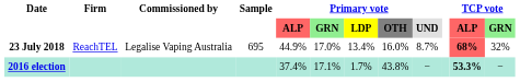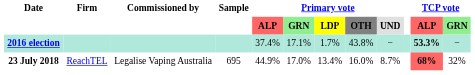 <table class="toccolours" cellpadding="5" cellspacing="0" style="float:left; margin-right:.5em; margin-top:.4em; font-size:90%;">
 <tr>
 </tr>
 <tr>
 <th style="background:#; text-align:center;">Date</th>
 <th style="background:#; text-align:center;">Firm</th>
 <th style="background:#; text-align:center;">Commissioned by</th>
 <th style="background:#; text-align:center;">Sample</th>
 <th style="background:#; text-align:center;" colspan="5"><a href='#'>Primary vote</a></th>
 <th style="background:#; text-align:center;"></th>
 <th style="background:#; text-align:center;" colspan="2"><a href='#'>TCP vote</a></th>
 </tr>
 <tr>
 <th style="background:#; text-align:center;"></th>
 <th style="background:#; text-align:center;"></th>
 <th style="background:#; text-align:center;"></th>
 <th style="background:#; text-align:center;"></th>
 <th style="background:#f66; text-align:center;">ALP</th>
 <th style="background:#90ee90; text-align:center;">GRN</th>
 <th style="background:yellow; text-align:center;">LDP</th>
 <th style="background:gray; text-align:center;">OTH</th>
 <th style="background:#E0E0E0; text-align:center;">UND</th>
 <th style="background:#FFFFFF; text-align:center;"></th>
 <th style="background:#f66; text-align:center;">ALP</th>
 <th style="background:#90ee90; text-align:center;">GRN</th>
 </tr>
 <tr>
+<th style="text-align:center; background:#b0e9db;"><strong><a href='#'>2016 election</a></strong></th>
+<td width="" style="text-align:center; background:#b0e9db;"></td>
+<td width="" style="text-align:center; background:#b0e9db;"></td>
+<td width="" style="text-align:center; background:#b0e9db;"></td>
+<td width="" style="text-align:center; background:#b0e9db;">37.4%</td>
+<td width="" style="text-align:center; background:#b0e9db;">17.1%</td>
+<td width="" style="text-align:center; background:#b0e9db;">1.7%</td>
+<td width="" style="text-align:center; background:#b0e9db;">43.8%</td>
+<td width="" style="text-align:center; background:#b0e9db;">−</td>
+<td width="" style="text-align:center; background:#b0e9db;"></td>
+<td width="" style="text-align:center; background:#b0e9db;"><strong>53.3%</strong></td>
+<td width="" style="text-align:center; background:#b0e9db;">−</td>
+</tr>
+<tr>
 <th style="text-align:center;" bgcolor="">23 July 2018</th>
 <td style="text-align:center;" bgcolor=""><a href='#'>ReachTEL</a></td>
 <td style="text-align:center;" bgcolor="">Legalise Vaping Australia</td>
 <td style="text-align:center;" bgcolor="">695</td>
 <td width="" style="text-align:center; background:#;">44.9%</td>
 <td width="" style="text-align:center; background:#;">17.0%</td>
 <td width="" style="text-align:center; background:#;">13.4%</td>
 <td width="" style="text-align:center; background:#;">16.0%</td>
 <td width="" style="text-align:center; background:#;">8.7%</td>
 <td width="" style="text-align:center; background:#;"></td>
 <td width="" style="text-align:center; background:#f66;"><strong>68%</strong></td>
 <td width="" style="text-align:center; background:#;">32%</td>
 </tr>
-<tr>
-<th style="text-align:center; background:#b0e9db;"><strong><a href='#'>2016 election</a></strong></th>
-<td width="" style="text-align:center; background:#b0e9db;"></td>
-<td width="" style="text-align:center; background:#b0e9db;"></td>
-<td width="" style="text-align:center; background:#b0e9db;"></td>
-<td width="" style="text-align:center; background:#b0e9db;">37.4%</td>
-<td width="" style="text-align:center; background:#b0e9db;">17.1%</td>
-<td width="" style="text-align:center; background:#b0e9db;">1.7%</td>
-<td width="" style="text-align:center; background:#b0e9db;">43.8%</td>
-<td width="" style="text-align:center; background:#b0e9db;">−</td>
-<td width="" style="text-align:center; background:#b0e9db;"></td>
-<td width="" style="text-align:center; background:#b0e9db;"><strong>53.3%</strong></td>
-<td width="" style="text-align:center; background:#b0e9db;">−</td>
-</tr>
 </table>
